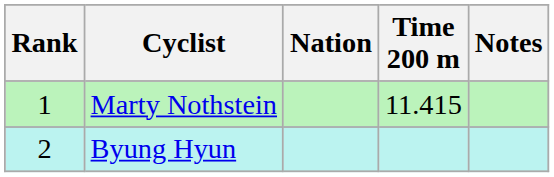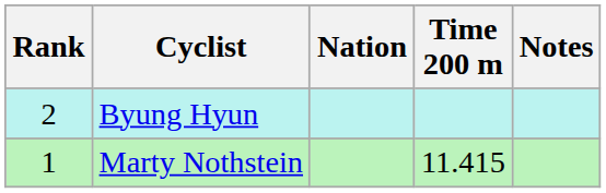 <table class="wikitable sortable" style="text-align:center">
 <tr>
 <th>Rank</th>
 <th>Cyclist</th>
 <th>Nation</th>
 <th>Time<br>200 m</th>
 <th>Notes</th>
 </tr>
+<tr bgcolor=bbf3f>
+<td>2</td>
+<td align=left><a href='#'>Byung Hyun</a></td>
+<td align=left></td>
+<td></td>
+<td></td>
+</tr>
 <tr bgcolor=bbf3bb>
 <td>1</td>
 <td align=left><a href='#'>Marty Nothstein</a></td>
 <td align=left></td>
 <td>11.415</td>
 <td></td>
 </tr>
-<tr bgcolor=bbf3f>
-<td>2</td>
-<td align=left><a href='#'>Byung Hyun</a></td>
-<td align=left></td>
-<td></td>
-<td></td>
-</tr>
 </table>
